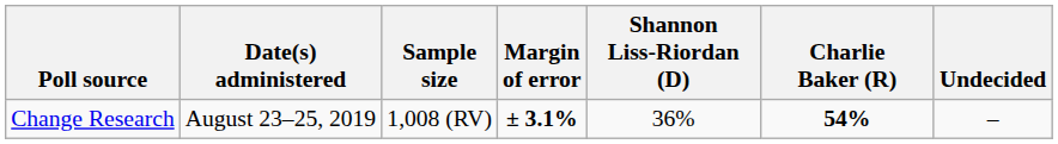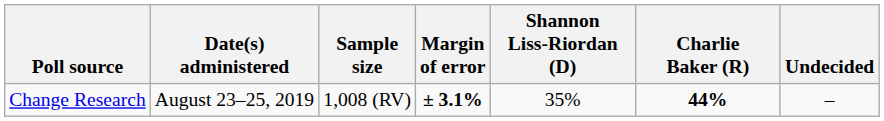 <table class="wikitable" style="font-size:90%;text-align:center;">
 <tr valign=bottom>
 <th>Poll source</th>
 <th>Date(s)<br>administered</th>
 <th>Sample<br>size</th>
 <th>Margin<br>of error</th>
 <th style="width:100px;">Shannon<br>Liss-Riordan (D)</th>
 <th style="width:100px;">Charlie<br>Baker (R)</th>
 <th>Undecided</th>
 </tr>
 <tr>
 <td style="text-align:left;"><a href='#'>Change Research</a></td>
 <td>August 23–25, 2019</td>
 <td>1,008 (RV)</td>
 <td><strong>± 3.1%</strong></td>
-<td>36%</td>
-<td><strong>54%</strong></td>
+<td>35%</td>
+<td><strong>44%</strong></td>
 <td>–</td>
 </tr>
 </table>
